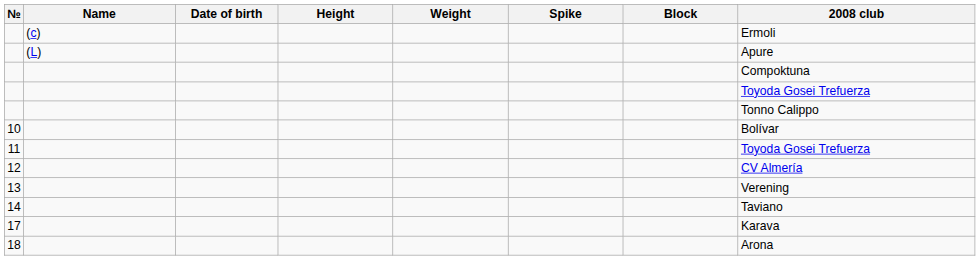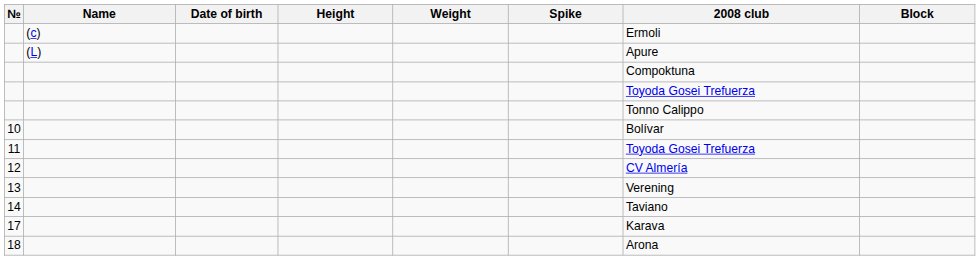 <table class="wikitable sortable" style="font-size:100%; text-align:center;">
 <tr>
 <th>№</th>
 <th style="width:12em">Name</th>
 <th style="width:8em">Date of birth</th>
 <th style="width:9em">Height</th>
 <th style="width:9em">Weight</th>
 <th style="width:9em">Spike</th>
+<th style="width:19em">2008 club</th>
 <th style="width:9em">Block</th>
-<th style="width:19em">2008 club</th>
 </tr>
 <tr>
 <td></td>
 <td style="text-align:left;">  (<a href='#'>c</a>)</td>
 <td style="text-align:right;"></td>
 <td></td>
 <td></td>
 <td></td>
+<td style="text-align:left;"> Ermoli</td>
 <td></td>
-<td style="text-align:left;"> Ermoli</td>
 </tr>
 <tr>
 <td></td>
 <td style="text-align:left;"> (<a href='#'>L</a>)</td>
 <td style="text-align:right;"></td>
 <td></td>
 <td></td>
 <td></td>
+<td style="text-align:left;"> Apure</td>
 <td></td>
-<td style="text-align:left;"> Apure</td>
 </tr>
 <tr>
 <td></td>
 <td style="text-align:left;"></td>
 <td style="text-align:right;"></td>
 <td></td>
 <td></td>
 <td></td>
+<td style="text-align:left;"> Compoktuna</td>
 <td></td>
-<td style="text-align:left;"> Compoktuna</td>
 </tr>
 <tr>
 <td></td>
 <td style="text-align:left;"></td>
 <td style="text-align:right;"></td>
 <td></td>
 <td></td>
 <td></td>
+<td style="text-align:left;"> <a href='#'>Toyoda Gosei Trefuerza</a></td>
 <td></td>
-<td style="text-align:left;"> <a href='#'>Toyoda Gosei Trefuerza</a></td>
 </tr>
 <tr>
 <td></td>
 <td style="text-align:left;"></td>
 <td style="text-align:right;"></td>
 <td></td>
 <td></td>
 <td></td>
+<td style="text-align:left;"> Tonno Calippo</td>
 <td></td>
-<td style="text-align:left;"> Tonno Calippo</td>
 </tr>
 <tr>
 <td>10</td>
 <td style="text-align:left;"></td>
 <td style="text-align:right;"></td>
 <td></td>
 <td></td>
 <td></td>
+<td style="text-align:left;"> Bolívar</td>
 <td></td>
-<td style="text-align:left;"> Bolívar</td>
 </tr>
 <tr>
 <td>11</td>
 <td style="text-align:left;"></td>
 <td style="text-align:right;"></td>
 <td></td>
 <td></td>
 <td></td>
+<td style="text-align:left;"> <a href='#'>Toyoda Gosei Trefuerza</a></td>
 <td></td>
-<td style="text-align:left;"> <a href='#'>Toyoda Gosei Trefuerza</a></td>
 </tr>
 <tr>
 <td>12</td>
 <td style="text-align:left;"></td>
 <td style="text-align:right;"></td>
 <td></td>
 <td></td>
 <td></td>
+<td style="text-align:left;"> <a href='#'>CV Almería</a></td>
 <td></td>
-<td style="text-align:left;"> <a href='#'>CV Almería</a></td>
 </tr>
 <tr>
 <td>13</td>
 <td style="text-align:left;"></td>
 <td style="text-align:right;"></td>
 <td></td>
 <td></td>
 <td></td>
+<td style="text-align:left;"> Verening</td>
 <td></td>
-<td style="text-align:left;"> Verening</td>
 </tr>
 <tr>
 <td>14</td>
 <td style="text-align:left;"></td>
 <td style="text-align:right;"></td>
 <td></td>
 <td></td>
 <td></td>
+<td style="text-align:left;"> Taviano</td>
 <td></td>
-<td style="text-align:left;"> Taviano</td>
 </tr>
 <tr>
 <td>17</td>
 <td style="text-align:left;"></td>
 <td style="text-align:right;"></td>
 <td></td>
 <td></td>
 <td></td>
+<td style="text-align:left;"> Karava</td>
 <td></td>
-<td style="text-align:left;"> Karava</td>
 </tr>
 <tr>
 <td>18</td>
 <td style="text-align:left;"></td>
 <td style="text-align:right;"></td>
 <td></td>
 <td></td>
 <td></td>
+<td style="text-align:left;"> Arona</td>
 <td></td>
-<td style="text-align:left;"> Arona</td>
 </tr>
 </table>
